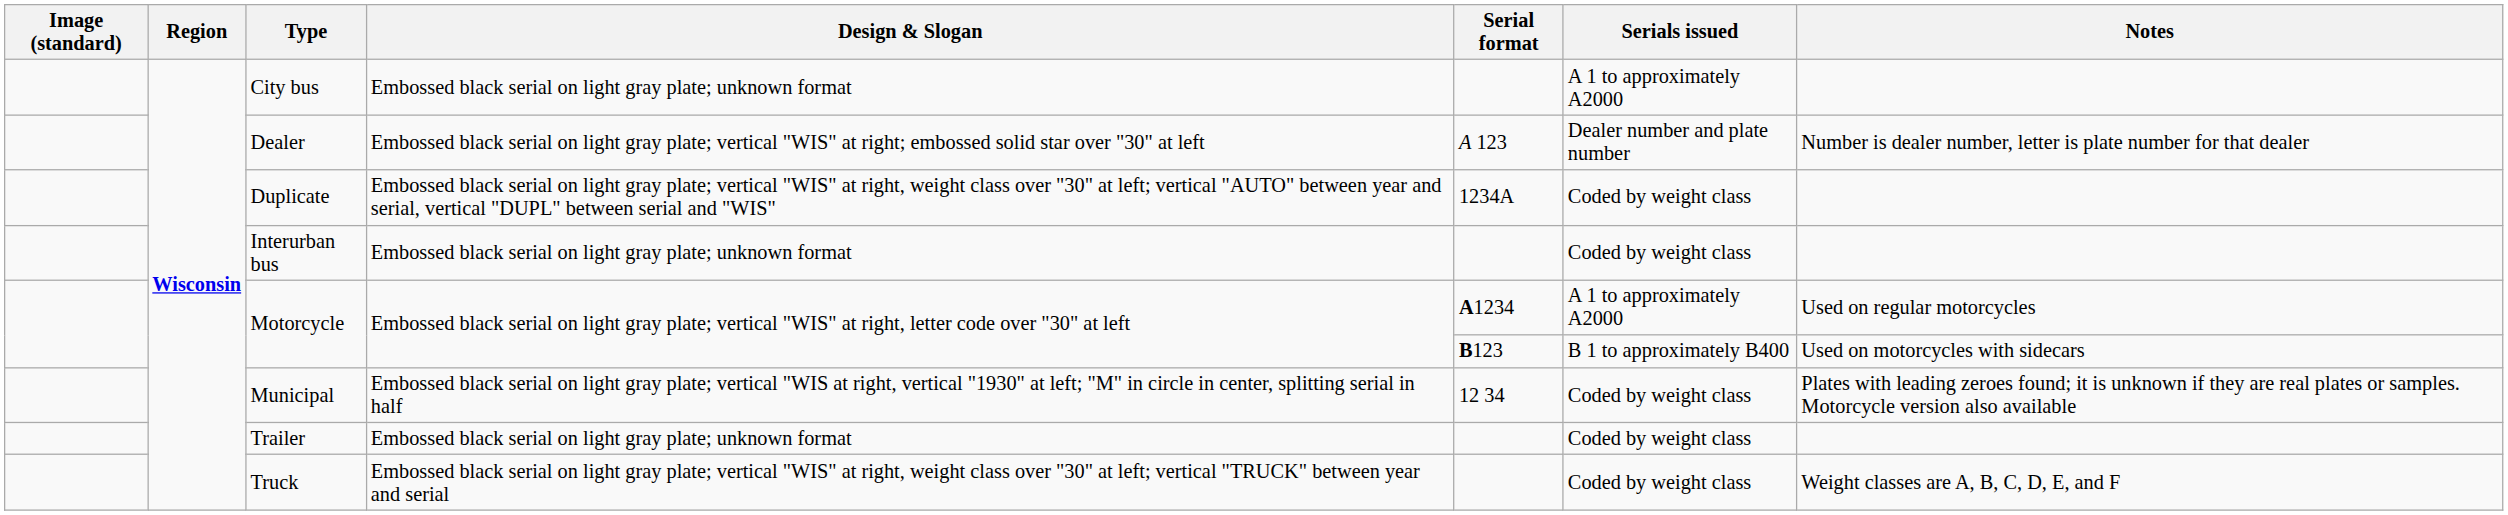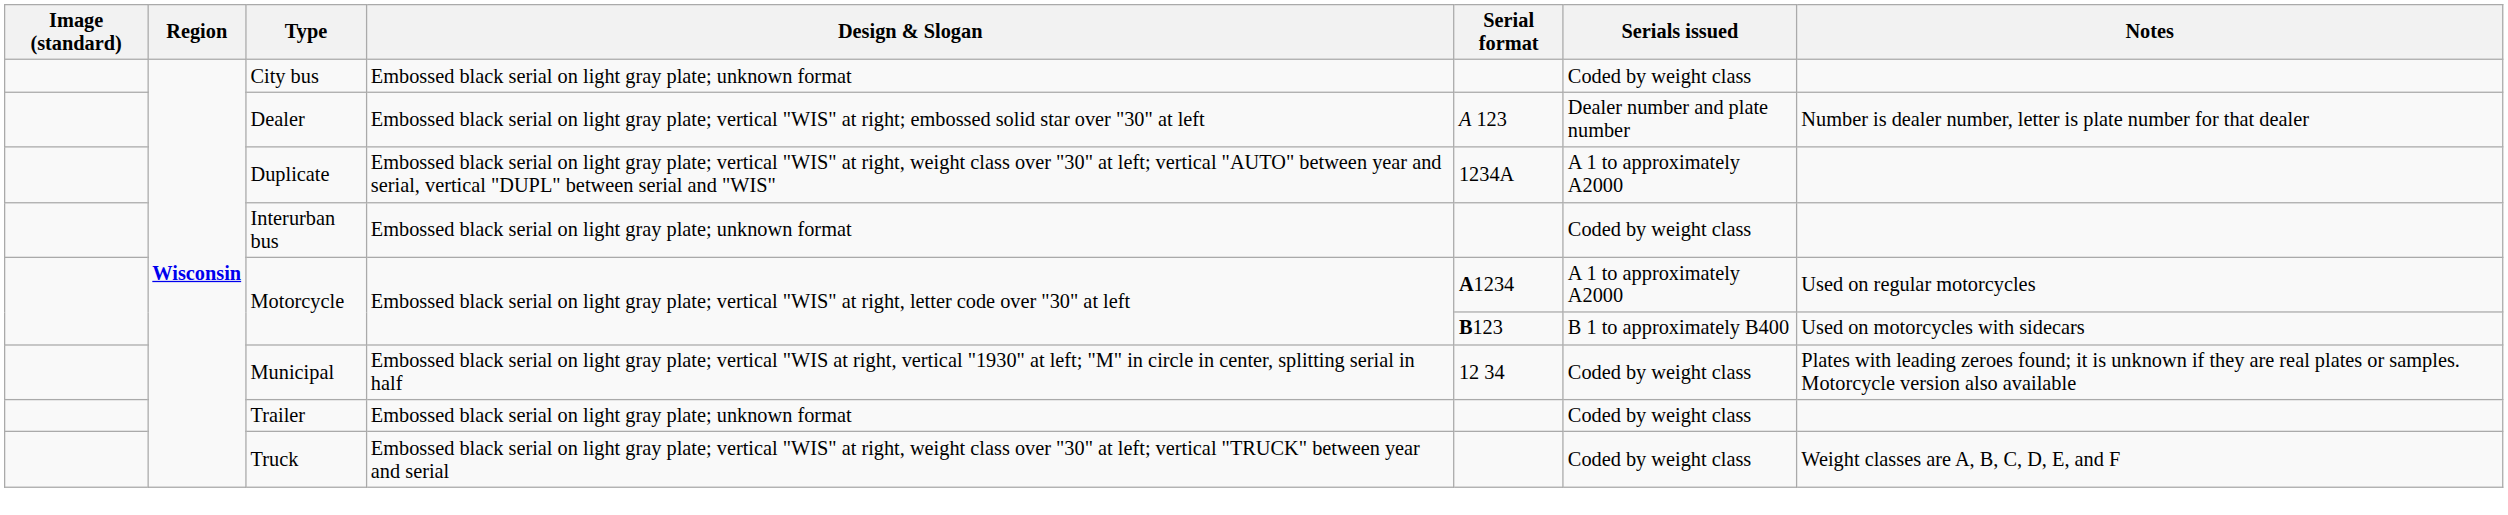 <table class="wikitable">
 <tr>
 <th>Image (standard)</th>
 <th>Region</th>
 <th>Type</th>
 <th>Design & Slogan</th>
 <th>Serial format</th>
 <th>Serials issued</th>
 <th>Notes</th>
 </tr>
 <tr>
 <td></td>
 <td rowspan="9"><a href='#'><strong>Wisconsin</strong></a></td>
 <td>City bus</td>
 <td>Embossed black serial on light gray plate; unknown format</td>
 <td></td>
-<td>A 1 to approximately A2000</td>
+<td>Coded by weight class</td>
 <td></td>
 </tr>
 <tr>
 <td></td>
 <td>Dealer</td>
 <td>Embossed black serial on light gray plate; vertical "WIS" at right; embossed solid star over "30" at left</td>
 <td><em>A</em> 123</td>
 <td>Dealer number and plate number</td>
 <td>Number is dealer number, letter is plate number for that dealer</td>
 </tr>
 <tr>
 <td></td>
 <td>Duplicate</td>
 <td>Embossed black serial on light gray plate; vertical "WIS" at right, weight class over "30" at left; vertical "AUTO" between year and serial, vertical "DUPL" between serial and "WIS"</td>
 <td>1234A</td>
-<td>Coded by weight class</td>
+<td>A 1 to approximately A2000</td>
 <td></td>
 </tr>
 <tr>
 <td></td>
 <td>Interurban bus</td>
 <td>Embossed black serial on light gray plate; unknown format</td>
 <td></td>
 <td>Coded by weight class</td>
 <td></td>
 </tr>
 <tr>
 <td rowspan="2"></td>
 <td rowspan="2">Motorcycle</td>
 <td rowspan="2">Embossed black serial on light gray plate; vertical "WIS" at right, letter code over "30" at left</td>
 <td><strong>A</strong>1234</td>
 <td>A 1 to approximately A2000</td>
 <td>Used on regular motorcycles</td>
 </tr>
 <tr>
 <td><strong>B</strong>123</td>
 <td>B 1 to approximately B400</td>
 <td>Used on motorcycles with sidecars</td>
 </tr>
 <tr>
 <td></td>
 <td>Municipal</td>
 <td>Embossed black serial on light gray plate; vertical "WIS at right, vertical "1930" at left; "M" in circle in center, splitting serial in half</td>
 <td>12 34</td>
 <td>Coded by weight class</td>
 <td>Plates with leading zeroes found; it is unknown if they are real plates or samples. Motorcycle version also available</td>
 </tr>
 <tr>
 <td></td>
 <td>Trailer</td>
 <td>Embossed black serial on light gray plate; unknown format</td>
 <td></td>
 <td>Coded by weight class</td>
 <td></td>
 </tr>
 <tr>
 <td></td>
 <td>Truck</td>
 <td>Embossed black serial on light gray plate; vertical "WIS" at right, weight class over "30" at left; vertical "TRUCK" between year and serial</td>
 <td></td>
 <td>Coded by weight class</td>
 <td>Weight classes are A, B, C, D, E, and F</td>
 </tr>
 </table>
